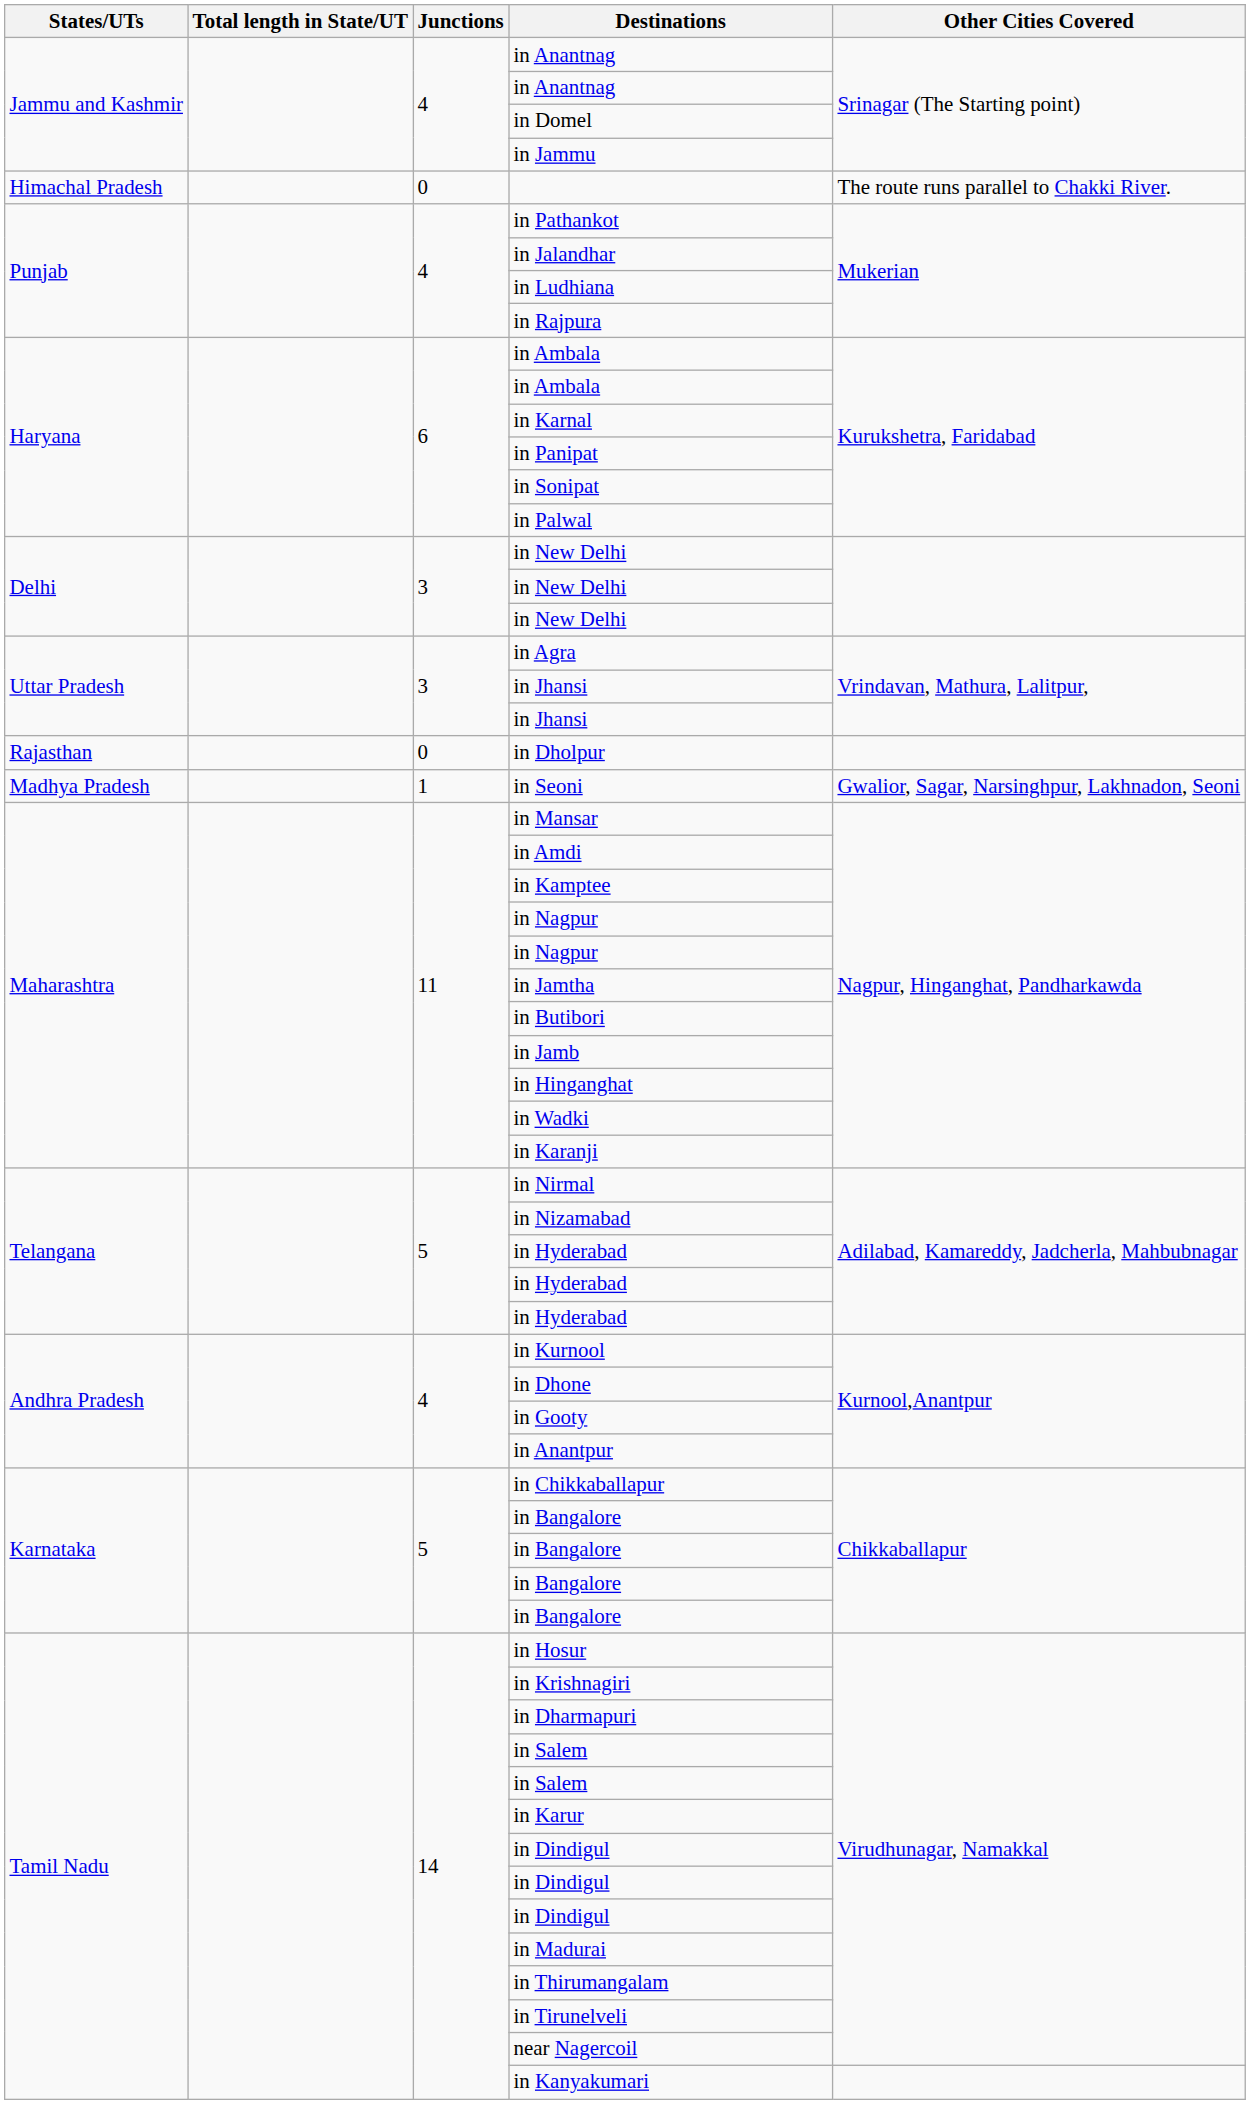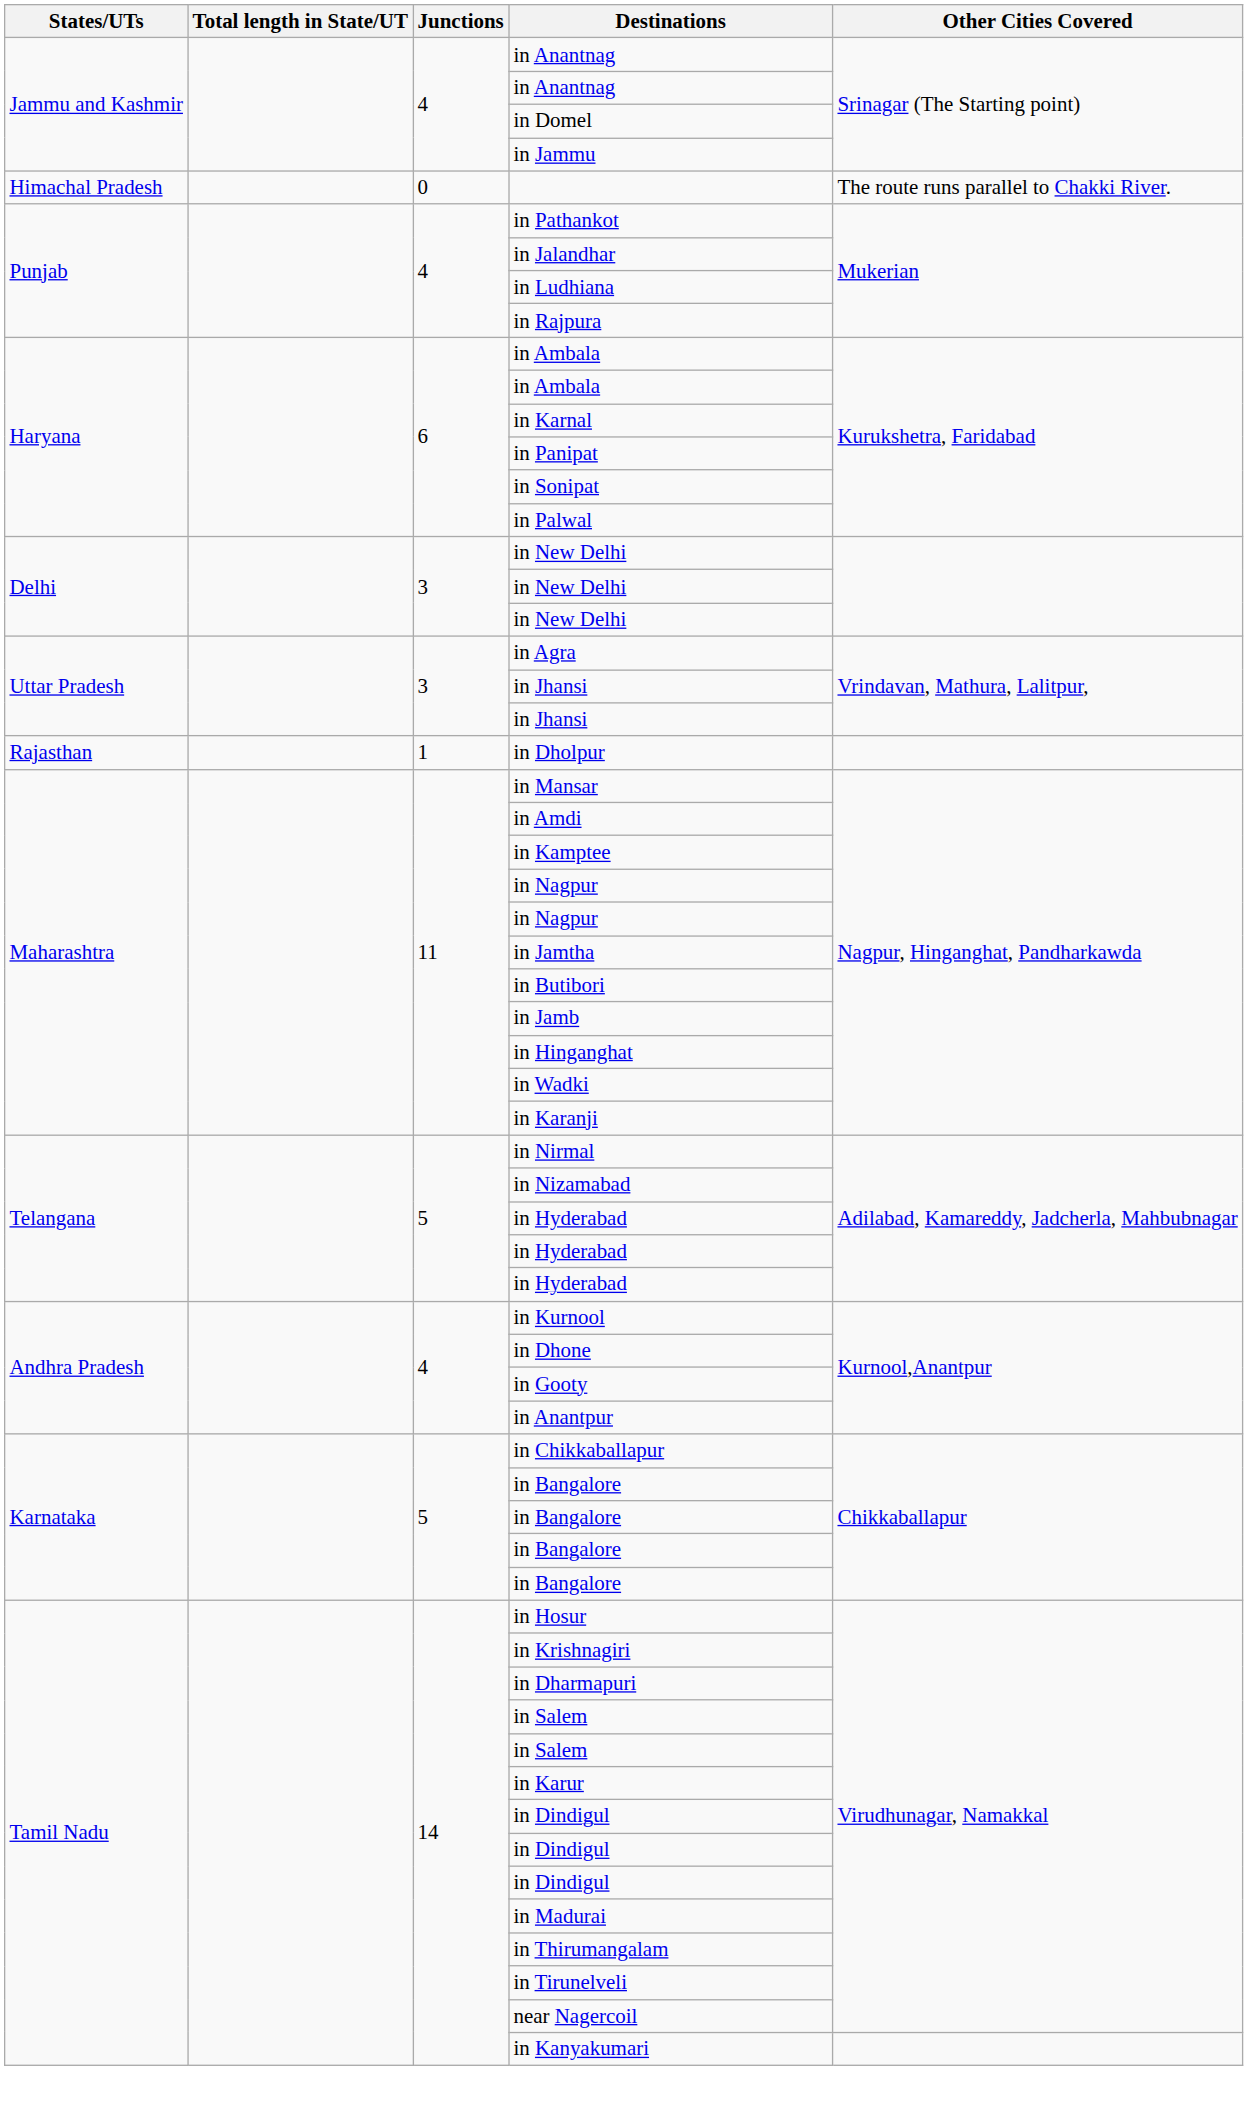 <table class="wikitable">
 <tr>
 <th>States/UTs</th>
 <th>Total length in State/UT</th>
 <th>Junctions</th>
 <th style=width:15em>Destinations</th>
 <th>Other Cities Covered</th>
 </tr>
 <tr>
 <td rowspan=4><a href='#'>Jammu and Kashmir</a></td>
 <td rowspan=4></td>
 <td rowspan=4>4</td>
 <td>  in <a href='#'>Anantnag</a></td>
 <td rowspan=4><a href='#'>Srinagar</a> (The Starting point)</td>
 </tr>
 <tr>
 <td>  in <a href='#'>Anantnag</a></td>
 </tr>
 <tr>
 <td>  in Domel</td>
 </tr>
 <tr>
 <td>  in <a href='#'>Jammu</a></td>
 </tr>
 <tr>
 <td><a href='#'>Himachal Pradesh</a></td>
 <td></td>
 <td>0</td>
 <td></td>
 <td>The route runs parallel to <a href='#'>Chakki River</a>.</td>
 </tr>
 <tr>
 <td rowspan=4><a href='#'>Punjab</a></td>
 <td rowspan=4></td>
 <td rowspan=4>4</td>
 <td>  in <a href='#'>Pathankot</a></td>
 <td rowspan=4><a href='#'>Mukerian</a></td>
 </tr>
 <tr>
 <td>  in <a href='#'>Jalandhar</a></td>
 </tr>
 <tr>
 <td>  in <a href='#'>Ludhiana</a></td>
 </tr>
 <tr>
 <td>  in <a href='#'>Rajpura</a></td>
 </tr>
 <tr>
 <td rowspan=6><a href='#'>Haryana</a></td>
 <td rowspan=6></td>
 <td rowspan=6>6</td>
 <td>  in <a href='#'>Ambala</a></td>
 <td rowspan=6><a href='#'>Kurukshetra</a>, <a href='#'>Faridabad</a></td>
 </tr>
 <tr>
 <td>  in <a href='#'>Ambala</a></td>
 </tr>
 <tr>
 <td>  in <a href='#'>Karnal</a></td>
 </tr>
 <tr>
 <td>  in <a href='#'>Panipat</a></td>
 </tr>
 <tr>
 <td>  in <a href='#'>Sonipat</a></td>
 </tr>
 <tr>
 <td>  in <a href='#'>Palwal</a></td>
 </tr>
 <tr>
 <td rowspan=3><a href='#'>Delhi</a></td>
 <td rowspan=3></td>
 <td rowspan=3>3</td>
 <td>  in <a href='#'>New Delhi</a></td>
 <td rowspan=3></td>
 </tr>
 <tr>
 <td>  in <a href='#'>New Delhi</a></td>
 </tr>
 <tr>
 <td>  in <a href='#'>New Delhi</a></td>
 </tr>
 <tr>
 <td rowspan=3><a href='#'>Uttar Pradesh</a></td>
 <td rowspan=3></td>
 <td rowspan=3>3</td>
 <td>  in <a href='#'>Agra</a></td>
 <td rowspan=3><a href='#'>Vrindavan</a>, <a href='#'>Mathura</a>, <a href='#'>Lalitpur</a>,</td>
 </tr>
 <tr>
 <td>  in <a href='#'>Jhansi</a></td>
 </tr>
 <tr>
 <td>  in <a href='#'>Jhansi</a></td>
 </tr>
 <tr>
 <td><a href='#'>Rajasthan</a></td>
 <td></td>
-<td>0</td>
+<td>1</td>
 <td>  in <a href='#'>Dholpur</a></td>
 <td></td>
-</tr>
-<tr>
-<td><a href='#'>Madhya Pradesh</a></td>
-<td></td>
-<td>1</td>
-<td>  in <a href='#'>Seoni</a></td>
-<td><a href='#'>Gwalior</a>, <a href='#'>Sagar</a>, <a href='#'>Narsinghpur</a>, <a href='#'>Lakhnadon</a>, <a href='#'>Seoni</a></td>
 </tr>
 <tr>
 <td rowspan=11><a href='#'>Maharashtra</a></td>
 <td rowspan=11></td>
 <td rowspan=11>11</td>
 <td>  in <a href='#'>Mansar</a></td>
 <td rowspan=11><a href='#'>Nagpur</a>, <a href='#'>Hinganghat</a>, <a href='#'>Pandharkawda</a></td>
 </tr>
 <tr>
 <td>  in <a href='#'>Amdi</a></td>
 </tr>
 <tr>
 <td>  in <a href='#'>Kamptee</a></td>
 </tr>
 <tr>
 <td>  in <a href='#'>Nagpur</a></td>
 </tr>
 <tr>
 <td>  in <a href='#'>Nagpur</a></td>
 </tr>
 <tr>
 <td>  in <a href='#'>Jamtha</a></td>
 </tr>
 <tr>
 <td>  in <a href='#'>Butibori</a></td>
 </tr>
 <tr>
 <td>  in <a href='#'>Jamb</a></td>
 </tr>
 <tr>
 <td>  in <a href='#'>Hinganghat</a></td>
 </tr>
 <tr>
 <td>  in <a href='#'>Wadki</a></td>
 </tr>
 <tr>
 <td>  in <a href='#'>Karanji</a></td>
 </tr>
 <tr>
 <td rowspan=5><a href='#'>Telangana</a></td>
 <td rowspan=5></td>
 <td rowspan=5>5</td>
 <td>  in <a href='#'>Nirmal</a></td>
 <td rowspan=5><a href='#'>Adilabad</a>, <a href='#'>Kamareddy</a>, <a href='#'>Jadcherla</a>, <a href='#'>Mahbubnagar</a></td>
 </tr>
 <tr>
 <td>  in <a href='#'>Nizamabad</a></td>
 </tr>
 <tr>
 <td>  in <a href='#'>Hyderabad</a></td>
 </tr>
 <tr>
 <td>  in <a href='#'>Hyderabad</a></td>
 </tr>
 <tr>
 <td>  in <a href='#'>Hyderabad</a></td>
 </tr>
 <tr>
 <td rowspan=4><a href='#'>Andhra Pradesh</a></td>
 <td rowspan=4></td>
 <td rowspan=4>4</td>
 <td>  in <a href='#'>Kurnool</a></td>
 <td rowspan=4><a href='#'>Kurnool</a>,<a href='#'>Anantpur</a></td>
 </tr>
 <tr>
 <td>  in <a href='#'>Dhone</a></td>
 </tr>
 <tr>
 <td>  in <a href='#'>Gooty</a></td>
 </tr>
 <tr>
 <td>  in <a href='#'>Anantpur</a></td>
 </tr>
 <tr>
 <td rowspan=5><a href='#'>Karnataka</a></td>
 <td rowspan=5></td>
 <td rowspan=5>5</td>
 <td>  in <a href='#'>Chikkaballapur</a></td>
 <td rowspan=5><a href='#'>Chikkaballapur</a></td>
 </tr>
 <tr>
 <td>  in <a href='#'>Bangalore</a></td>
 </tr>
 <tr>
 <td>  in <a href='#'>Bangalore</a></td>
 </tr>
 <tr>
 <td>  in <a href='#'>Bangalore</a></td>
 </tr>
 <tr>
 <td>  in <a href='#'>Bangalore</a></td>
 </tr>
 <tr>
 <td rowspan=14><a href='#'>Tamil Nadu</a></td>
 <td rowspan=14></td>
 <td rowspan=14>14</td>
 <td>  in <a href='#'>Hosur</a></td>
 <td rowspan=13><a href='#'>Virudhunagar</a>, <a href='#'>Namakkal</a></td>
 </tr>
 <tr>
 <td>  in <a href='#'>Krishnagiri</a></td>
 </tr>
 <tr>
 <td>  in <a href='#'>Dharmapuri</a></td>
 </tr>
 <tr>
 <td>  in <a href='#'>Salem</a></td>
 </tr>
 <tr>
 <td>  in <a href='#'>Salem</a></td>
 </tr>
 <tr>
 <td>  in <a href='#'>Karur</a></td>
 </tr>
 <tr>
 <td>  in <a href='#'>Dindigul</a></td>
 </tr>
 <tr>
 <td>  in <a href='#'>Dindigul</a></td>
 </tr>
 <tr>
 <td>  in <a href='#'>Dindigul</a></td>
 </tr>
 <tr>
 <td>  in <a href='#'>Madurai</a></td>
 </tr>
 <tr>
 <td>  in <a href='#'>Thirumangalam</a></td>
 </tr>
 <tr>
 <td>  in <a href='#'>Tirunelveli</a></td>
 </tr>
 <tr>
 <td>  near <a href='#'>Nagercoil</a></td>
 </tr>
 <tr>
 <td>  in <a href='#'>Kanyakumari</a></td>
 </tr>
 </table>
